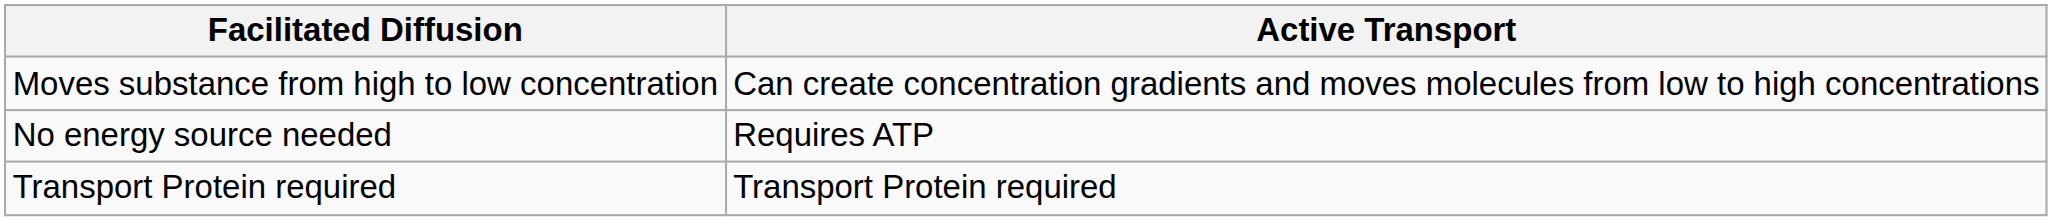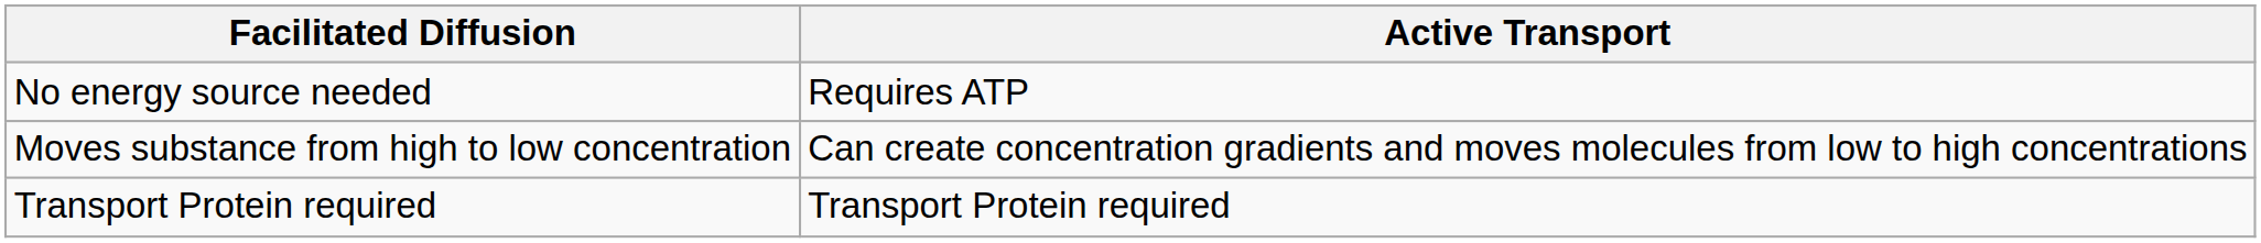 <table class="wikitable">
 <tr>
 <th>Facilitated Diffusion</th>
 <th>Active Transport</th>
 </tr>
 <tr>
+<td>No energy source needed</td>
+<td>Requires ATP</td>
+</tr>
+<tr>
 <td>Moves substance from high to low concentration</td>
 <td>Can create concentration gradients and moves molecules from low to high concentrations</td>
-</tr>
-<tr>
-<td>No energy source needed</td>
-<td>Requires ATP</td>
 </tr>
 <tr>
 <td>Transport Protein required</td>
 <td>Transport Protein required</td>
 </tr>
 </table>
